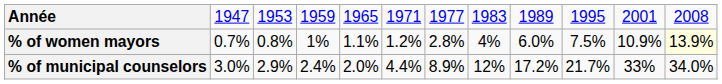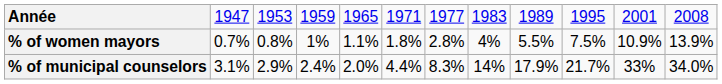 <table class="wikitable centre" style="text-align:center;">
 <tr --->
 <th scope="row" style="text-align:left; width:100upright;">Année</th>
 <td style="width:50upright;"><a href='#'>1947</a></td>
 <td style="width:50upright;"><a href='#'>1953</a></td>
 <td style="width:50upright;"><a href='#'>1959</a></td>
 <td style="width:50upright;"><a href='#'>1965</a></td>
 <td style="width:50upright;"><a href='#'>1971</a></td>
 <td style="width:50upright;"><a href='#'>1977</a></td>
 <td style="width:50upright;"><a href='#'>1983</a></td>
 <td style="width:50upright;"><a href='#'>1989</a></td>
 <td style="width:50upright;"><a href='#'>1995</a></td>
 <td style="width:50upright;"><a href='#'>2001</a></td>
 <td style="width:50upright;"><a href='#'>2008</a></td>
 </tr>
 <tr --->
 <th scope="row" style="text-align:left; width:100upright;">% of women mayors</th>
 <td>0.7%</td>
 <td>0.8%</td>
 <td>1%</td>
 <td>1.1%</td>
-<td>1.2%</td>
+<td>1.8%</td>
 <td>2.8%</td>
 <td>4%</td>
-<td>6.0%</td>
+<td>5.5%</td>
 <td>7.5%</td>
 <td>10.9%</td>
-<td style="background: lightyellow;">13.9%</td>
+<td>13.9%</td>
 </tr>
 <tr --->
 <th scope="row" style="text-align:left; width:100upright;">% of municipal counselors</th>
-<td>3.0%</td>
+<td>3.1%</td>
 <td>2.9%</td>
 <td>2.4%</td>
 <td>2.0%</td>
 <td>4.4%</td>
-<td>8.9%</td>
-<td>12%</td>
-<td>17.2%</td>
+<td>8.3%</td>
+<td>14%</td>
+<td>17.9%</td>
 <td>21.7%</td>
 <td>33%</td>
 <td>34.0%</td>
 </tr>
 </table>
